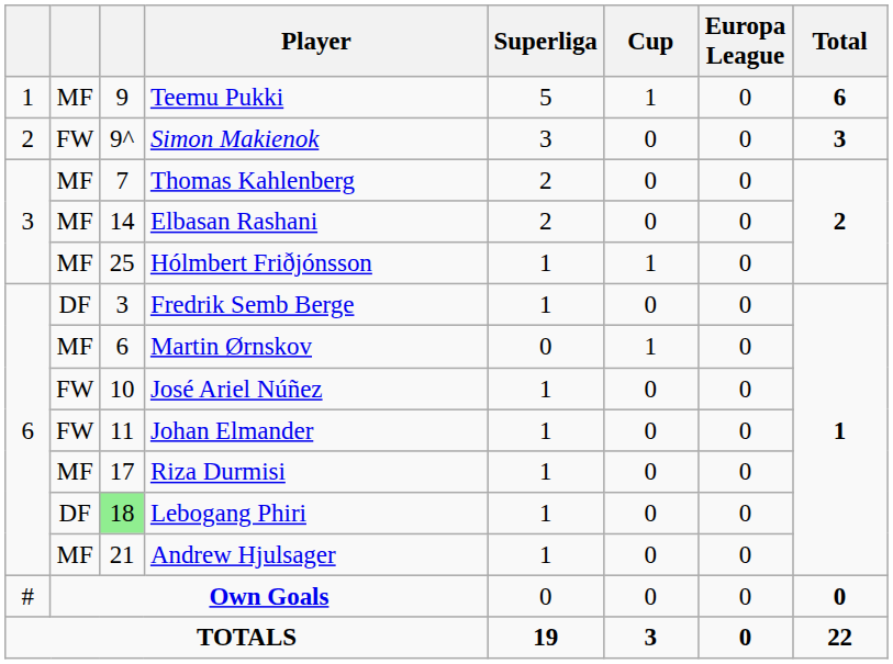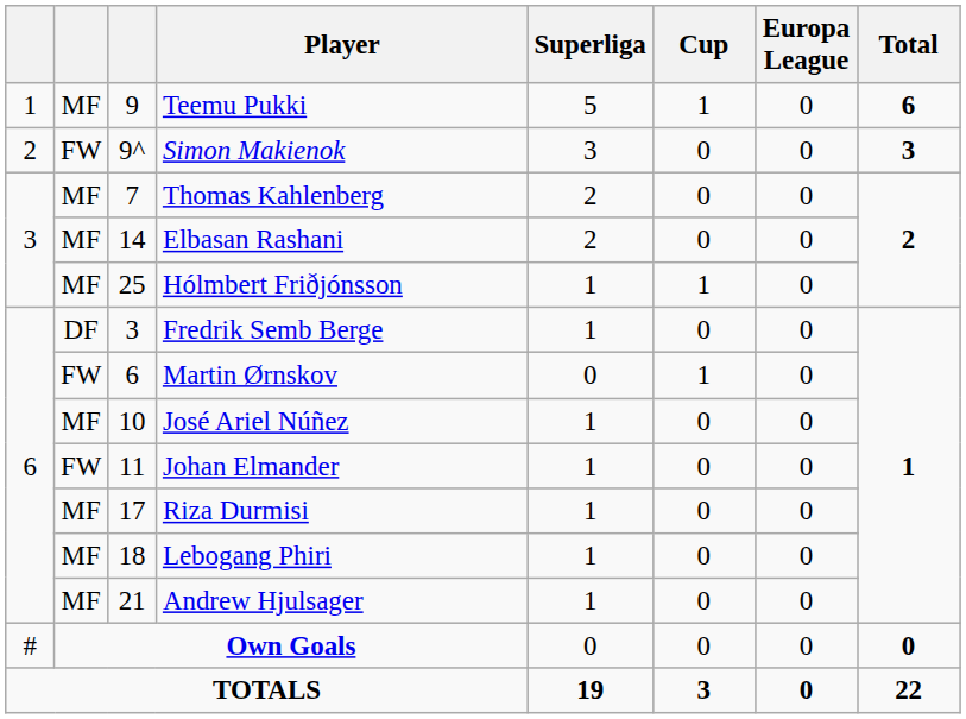 <table class="wikitable sortable" style="font-size: 95%; text-align: center;">
 <tr>
 <th width=20></th>
 <th width=20></th>
 <th width=20></th>
 <th width=200>Player</th>
 <th width=50>Superliga</th>
 <th width=50>Cup</th>
 <th width=50>Europa League</th>
 <th width=50>Total</th>
 </tr>
 <tr>
 <td rowspan="1">1</td>
 <td>MF</td>
 <td>9</td>
 <td align=left> <a href='#'>Teemu Pukki</a></td>
 <td>5</td>
 <td>1</td>
 <td>0</td>
 <td><strong>6</strong></td>
 </tr>
 <tr>
 <td rowspan="1">2</td>
 <td>FW</td>
 <td>9^</td>
 <td align=left> <em><a href='#'>Simon Makienok</a></em></td>
 <td>3</td>
 <td>0</td>
 <td>0</td>
 <td><strong>3</strong></td>
 </tr>
 <tr>
 <td rowspan="3">3</td>
 <td>MF</td>
 <td>7</td>
 <td align=left> <a href='#'>Thomas Kahlenberg</a></td>
 <td>2</td>
 <td>0</td>
 <td>0</td>
 <td rowspan="3"><strong>2</strong></td>
 </tr>
 <tr>
 <td>MF</td>
 <td>14</td>
 <td align=left> <a href='#'>Elbasan Rashani</a></td>
 <td>2</td>
 <td>0</td>
 <td>0</td>
 </tr>
 <tr>
 <td>MF</td>
 <td>25</td>
 <td align=left> <a href='#'>Hólmbert Friðjónsson</a></td>
 <td>1</td>
 <td>1</td>
 <td>0</td>
 </tr>
 <tr>
 <td rowspan="7">6</td>
 <td>DF</td>
 <td>3</td>
 <td align=left> <a href='#'>Fredrik Semb Berge</a></td>
 <td>1</td>
 <td>0</td>
 <td>0</td>
 <td rowspan="7"><strong>1</strong></td>
 </tr>
 <tr>
-<td>MF</td>
+<td>FW</td>
 <td>6</td>
 <td align=left> <a href='#'>Martin Ørnskov</a></td>
 <td>0</td>
 <td>1</td>
 <td>0</td>
 </tr>
 <tr>
-<td>FW</td>
+<td>MF</td>
 <td>10</td>
 <td align=left> <a href='#'>José Ariel Núñez</a></td>
 <td>1</td>
 <td>0</td>
 <td>0</td>
 </tr>
 <tr>
 <td>FW</td>
 <td>11</td>
 <td align=left> <a href='#'>Johan Elmander</a></td>
 <td>1</td>
 <td>0</td>
 <td>0</td>
 </tr>
 <tr>
 <td>MF</td>
 <td>17</td>
 <td align=left> <a href='#'>Riza Durmisi</a></td>
 <td>1</td>
 <td>0</td>
 <td>0</td>
 </tr>
 <tr>
-<td>DF</td>
-<td style="background: lightgreen;">18</td>
+<td>MF</td>
+<td>18</td>
 <td align=left> <a href='#'>Lebogang Phiri</a></td>
 <td>1</td>
 <td>0</td>
 <td>0</td>
 </tr>
 <tr>
 <td>MF</td>
 <td>21</td>
 <td align=left> <a href='#'>Andrew Hjulsager</a></td>
 <td>1</td>
 <td>0</td>
 <td>0</td>
 </tr>
 <tr>
 <td>#</td>
 <td colspan="3"><strong><a href='#'>Own Goals</a></strong></td>
 <td>0</td>
 <td>0</td>
 <td>0</td>
 <td><strong>0</strong></td>
 </tr>
 <tr>
 <td colspan="4"><strong>TOTALS</strong></td>
 <td><strong>19</strong></td>
 <td><strong>3</strong></td>
 <td><strong>0</strong></td>
 <td><strong>22</strong></td>
 </tr>
 </table>
